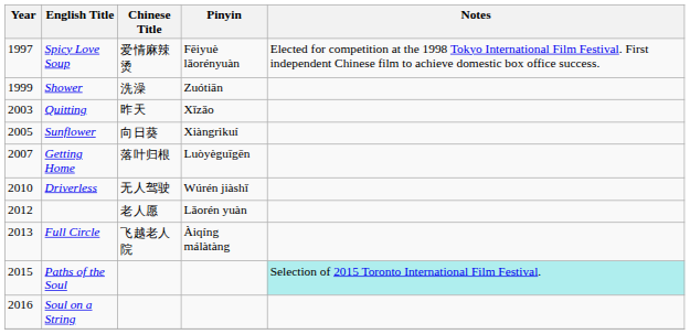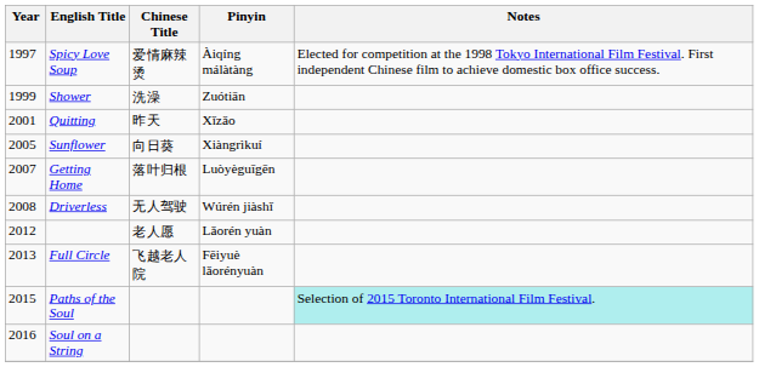 <table class="wikitable">
 <tr>
 <th align="left" valign="top" width="40">Year</th>
 <th align="left" valign="top">English Title</th>
 <th align="left" valign="top">Chinese Title</th>
 <th align="left" valign="top">Pinyin</th>
 <th align="left" valign="top">Notes</th>
 </tr>
 <tr>
 <td align="left" valign="top">1997</td>
 <td align="left" valign="top"><em><a href='#'>Spicy Love Soup</a></em></td>
 <td align="left" valign="top">爱情麻辣烫</td>
-<td align="left" valign="top">Fēiyuè lǎorényuàn</td>
+<td align="left" valign="top">Àiqíng málàtàng</td>
 <td align="left" valign="top">Elected for competition at the 1998 <a href='#'>Tokyo International Film Festival</a>. First independent Chinese film to achieve domestic box office success.</td>
 </tr>
 <tr>
 <td align="left" valign="top">1999</td>
 <td align="left" valign="top"><em><a href='#'>Shower</a></em></td>
 <td align="left" valign="top">洗澡</td>
 <td align="left" valign="top">Zuótiān</td>
 <td align="left" valign="top"></td>
 </tr>
 <tr>
-<td align="left" valign="top">2003</td>
+<td align="left" valign="top">2001</td>
 <td align="left" valign="top"><em><a href='#'>Quitting</a></em></td>
 <td align="left" valign="top">昨天</td>
 <td align="left" valign="top">Xǐzǎo</td>
 <td align="left" valign="top"></td>
 </tr>
 <tr>
 <td align="left" valign="top">2005</td>
 <td align="left" valign="top"><em><a href='#'>Sunflower</a></em></td>
 <td align="left" valign="top">向日葵</td>
 <td align="left" valign="top">Xiàngrìkuí</td>
 <td align="left" valign="top"></td>
 </tr>
 <tr>
 <td align="left" valign="top">2007</td>
 <td align="left" valign="top"><em><a href='#'>Getting Home</a></em></td>
 <td align="left" valign="top">落叶归根</td>
 <td align="left" valign="top">Luòyèguīgēn</td>
 <td align="left" valign="top"></td>
 </tr>
 <tr>
-<td align="left" valign="top">2010</td>
+<td align="left" valign="top">2008</td>
 <td align="left" valign="top"><em><a href='#'>Driverless</a></em></td>
 <td align="left" valign="top">无人驾驶</td>
 <td align="left" valign="top">Wúrén jiàshǐ</td>
 <td align="left" valign="top"></td>
 </tr>
 <tr>
 <td align="left" valign="top">2012</td>
 <td align="left" valign="top"></td>
 <td align="left" valign="top">老人愿</td>
 <td align="left" valign="top">Lǎorén yuàn</td>
 <td align="left" valign="top"></td>
 </tr>
 <tr>
 <td align="left" valign="top">2013</td>
 <td align="left" valign="top"><em><a href='#'>Full Circle</a></em></td>
 <td align="left" valign="top">飞越老人院</td>
-<td align="left" valign="top">Àiqíng málàtàng</td>
+<td align="left" valign="top">Fēiyuè lǎorényuàn</td>
 <td align="left" valign="top"></td>
 </tr>
 <tr>
 <td align="left" valign="top">2015</td>
 <td align="left" valign="top"><em><a href='#'>Paths of the Soul</a></em></td>
 <td align="left" valign="top"></td>
 <td align="left" valign="top"></td>
 <td align="left" valign="top" style="background: paleturquoise;">Selection of <a href='#'>2015 Toronto International Film Festival</a>.</td>
 </tr>
 <tr>
 <td align="left" valign="top">2016</td>
 <td align="left" valign="top"><em><a href='#'>Soul on a String</a></em></td>
 <td align="left" valign="top"></td>
 <td align="left" valign="top"></td>
 <td align="left" valign="top"></td>
 </tr>
 <tr>
 </tr>
 </table>
